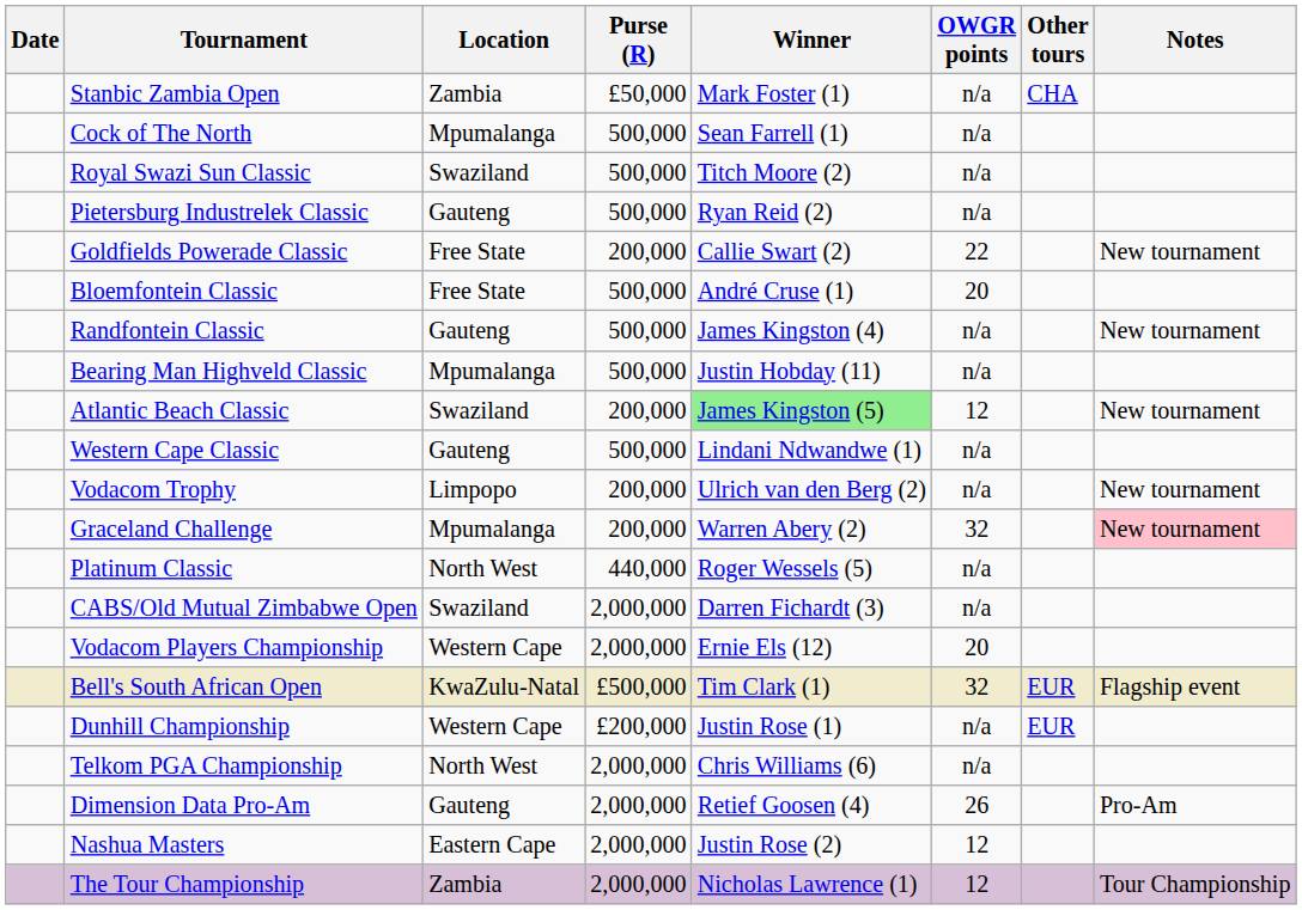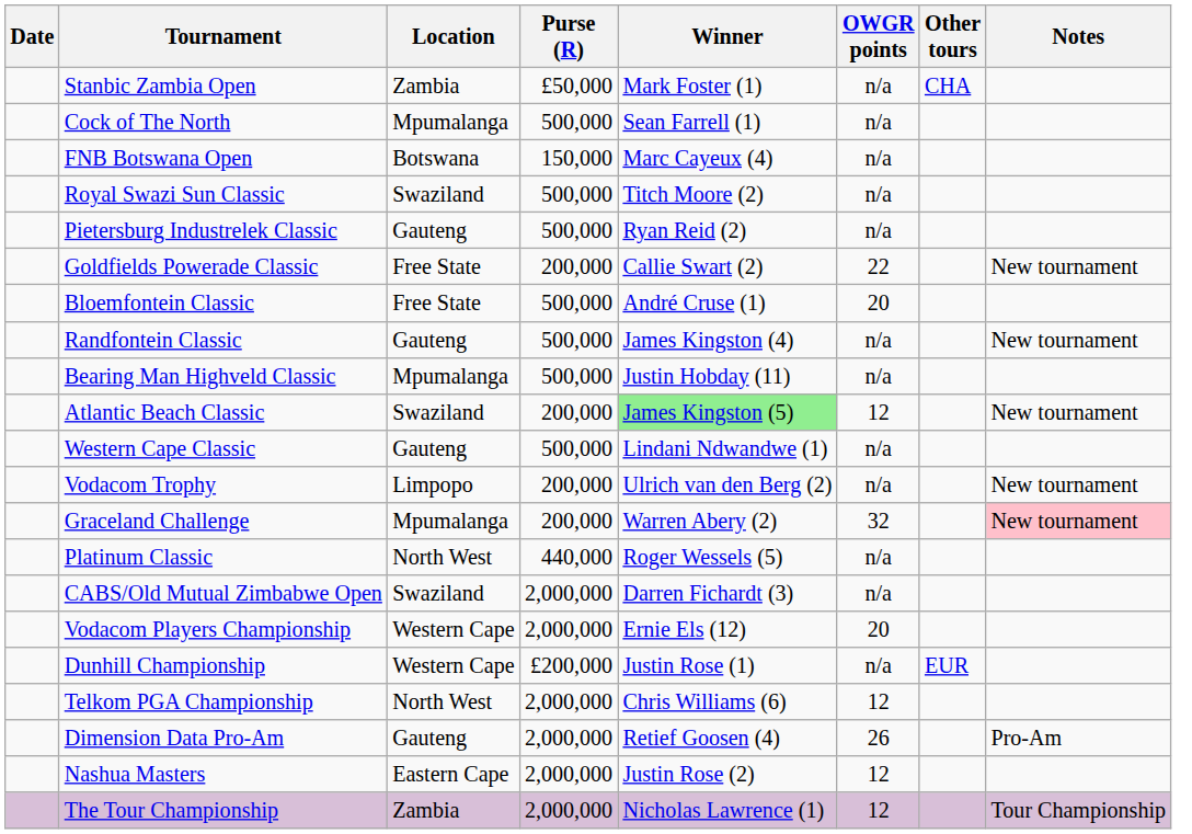 <table class="wikitable" style="font-size:95%">
 <tr>
 <th>Date</th>
 <th>Tournament</th>
 <th>Location</th>
 <th>Purse<br>(<a href='#'>R</a>)</th>
 <th>Winner</th>
 <th><a href='#'>OWGR</a><br>points</th>
 <th>Other<br>tours</th>
 <th>Notes</th>
 </tr>
 <tr>
 <td></td>
 <td><a href='#'>Stanbic Zambia Open</a></td>
 <td>Zambia</td>
 <td align=right>£50,000</td>
 <td> <a href='#'>Mark Foster</a> (1)</td>
 <td align=center>n/a</td>
 <td><a href='#'>CHA</a></td>
 <td></td>
 </tr>
 <tr>
 <td></td>
 <td><a href='#'>Cock of The North</a></td>
 <td>Mpumalanga</td>
 <td align=right>500,000</td>
 <td> <a href='#'>Sean Farrell</a> (1)</td>
+<td align=center>n/a</td>
+<td></td>
+<td></td>
+</tr>
+<tr>
+<td></td>
+<td><a href='#'>FNB Botswana Open</a></td>
+<td>Botswana</td>
+<td align=right>150,000</td>
+<td> <a href='#'>Marc Cayeux</a> (4)</td>
 <td align=center>n/a</td>
 <td></td>
 <td></td>
 </tr>
 <tr>
 <td></td>
 <td><a href='#'>Royal Swazi Sun Classic</a></td>
 <td>Swaziland</td>
 <td align=right>500,000</td>
 <td> <a href='#'>Titch Moore</a> (2)</td>
 <td align=center>n/a</td>
 <td></td>
 <td></td>
 </tr>
 <tr>
 <td></td>
 <td><a href='#'>Pietersburg Industrelek Classic</a></td>
 <td>Gauteng</td>
 <td align=right>500,000</td>
 <td> <a href='#'>Ryan Reid</a> (2)</td>
 <td align=center>n/a</td>
 <td></td>
 <td></td>
 </tr>
 <tr>
 <td></td>
 <td><a href='#'>Goldfields Powerade Classic</a></td>
 <td>Free State</td>
 <td align=right>200,000</td>
 <td> <a href='#'>Callie Swart</a> (2)</td>
 <td align=center>22</td>
 <td></td>
 <td>New tournament</td>
 </tr>
 <tr>
 <td></td>
 <td><a href='#'>Bloemfontein Classic</a></td>
 <td>Free State</td>
 <td align=right>500,000</td>
 <td> <a href='#'>André Cruse</a> (1)</td>
 <td align=center>20</td>
 <td></td>
 <td></td>
 </tr>
 <tr>
 <td></td>
 <td><a href='#'>Randfontein Classic</a></td>
 <td>Gauteng</td>
 <td align=right>500,000</td>
 <td> <a href='#'>James Kingston</a> (4)</td>
 <td align=center>n/a</td>
 <td></td>
 <td>New tournament</td>
 </tr>
 <tr>
 <td></td>
 <td><a href='#'>Bearing Man Highveld Classic</a></td>
 <td>Mpumalanga</td>
 <td align=right>500,000</td>
 <td> <a href='#'>Justin Hobday</a> (11)</td>
 <td align=center>n/a</td>
 <td></td>
 <td></td>
 </tr>
 <tr>
 <td></td>
 <td><a href='#'>Atlantic Beach Classic</a></td>
 <td>Swaziland</td>
 <td align=right>200,000</td>
 <td style="background: lightgreen;"> <a href='#'>James Kingston</a> (5)</td>
 <td align=center>12</td>
 <td></td>
 <td>New tournament</td>
 </tr>
 <tr>
 <td></td>
 <td><a href='#'>Western Cape Classic</a></td>
 <td>Gauteng</td>
 <td align=right>500,000</td>
 <td> <a href='#'>Lindani Ndwandwe</a> (1)</td>
 <td align=center>n/a</td>
 <td></td>
 <td></td>
 </tr>
 <tr>
 <td></td>
 <td><a href='#'>Vodacom Trophy</a></td>
 <td>Limpopo</td>
 <td align=right>200,000</td>
 <td> <a href='#'>Ulrich van den Berg</a> (2)</td>
 <td align=center>n/a</td>
 <td></td>
 <td>New tournament</td>
 </tr>
 <tr>
 <td></td>
 <td><a href='#'>Graceland Challenge</a></td>
 <td>Mpumalanga</td>
 <td align=right>200,000</td>
 <td> <a href='#'>Warren Abery</a> (2)</td>
 <td align=center>32</td>
 <td></td>
 <td style="background: pink;">New tournament</td>
 </tr>
 <tr>
 <td></td>
 <td><a href='#'>Platinum Classic</a></td>
 <td>North West</td>
 <td align=right>440,000</td>
 <td> <a href='#'>Roger Wessels</a> (5)</td>
 <td align=center>n/a</td>
 <td></td>
 <td></td>
 </tr>
 <tr>
 <td></td>
 <td><a href='#'>CABS/Old Mutual Zimbabwe Open</a></td>
 <td>Swaziland</td>
 <td align=right>2,000,000</td>
 <td> <a href='#'>Darren Fichardt</a> (3)</td>
 <td align=center>n/a</td>
 <td></td>
 <td></td>
 </tr>
 <tr>
 <td></td>
 <td><a href='#'>Vodacom Players Championship</a></td>
 <td>Western Cape</td>
 <td align=right>2,000,000</td>
 <td> <a href='#'>Ernie Els</a> (12)</td>
 <td align=center>20</td>
 <td></td>
 <td></td>
 </tr>
-<tr style="background:#f2ecce;">
-<td></td>
-<td><a href='#'>Bell's South African Open</a></td>
-<td>KwaZulu-Natal</td>
-<td align=right>£500,000</td>
-<td> <a href='#'>Tim Clark</a> (1)</td>
-<td align=center>32</td>
-<td><a href='#'>EUR</a></td>
-<td>Flagship event</td>
-</tr>
 <tr>
 <td></td>
 <td><a href='#'>Dunhill Championship</a></td>
 <td>Western Cape</td>
 <td align=right>£200,000</td>
 <td> <a href='#'>Justin Rose</a> (1)</td>
 <td align=center>n/a</td>
 <td><a href='#'>EUR</a></td>
 <td></td>
 </tr>
 <tr>
 <td></td>
 <td><a href='#'>Telkom PGA Championship</a></td>
 <td>North West</td>
 <td align=right>2,000,000</td>
 <td> <a href='#'>Chris Williams</a> (6)</td>
-<td align=center>n/a</td>
+<td align=center>12</td>
 <td></td>
 <td></td>
 </tr>
 <tr>
 <td></td>
 <td><a href='#'>Dimension Data Pro-Am</a></td>
 <td>Gauteng</td>
 <td align=right>2,000,000</td>
 <td> <a href='#'>Retief Goosen</a> (4)</td>
 <td align=center>26</td>
 <td></td>
 <td>Pro-Am</td>
 </tr>
 <tr>
 <td></td>
 <td><a href='#'>Nashua Masters</a></td>
 <td>Eastern Cape</td>
 <td align=right>2,000,000</td>
 <td> <a href='#'>Justin Rose</a> (2)</td>
 <td align=center>12</td>
 <td></td>
 <td></td>
 </tr>
 <tr style="background:thistle;">
 <td></td>
 <td><a href='#'>The Tour Championship</a></td>
 <td>Zambia</td>
 <td align=right>2,000,000</td>
 <td> <a href='#'>Nicholas Lawrence</a> (1)</td>
 <td align=center>12</td>
 <td></td>
 <td>Tour Championship</td>
 </tr>
 </table>
